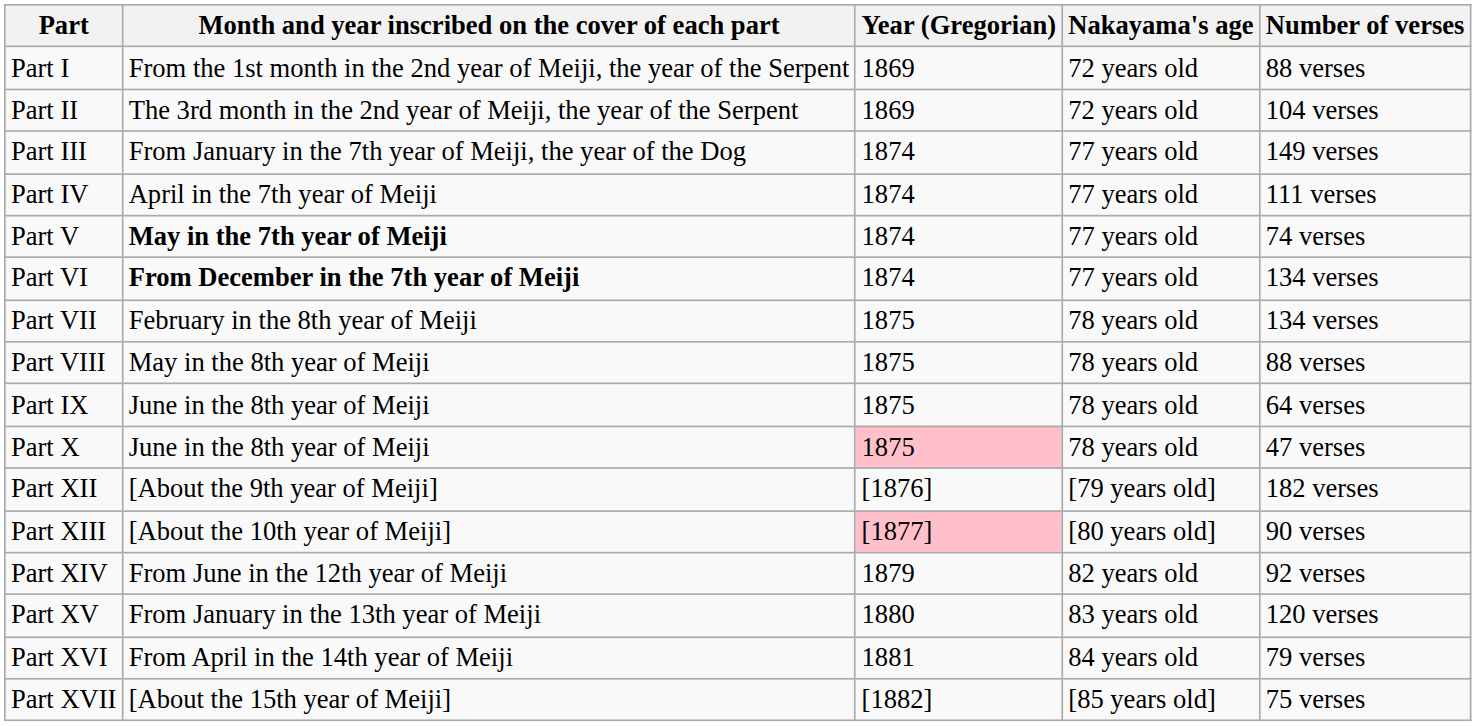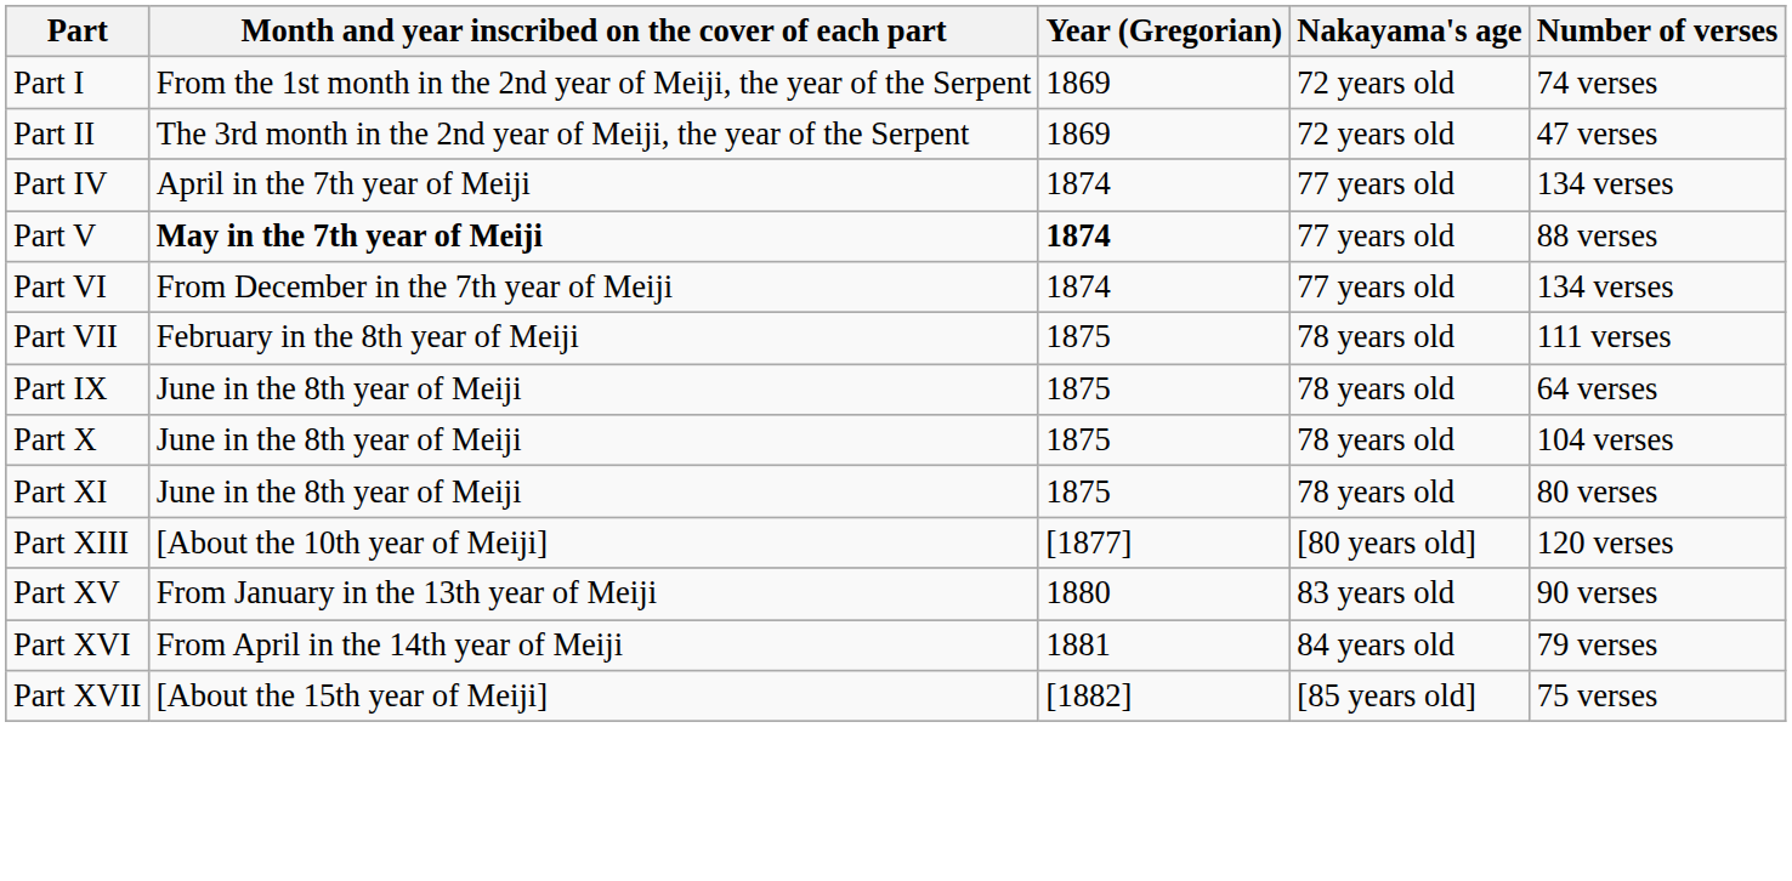 <table class="wikitable">
 <tr>
 <th>Part</th>
 <th>Month and year inscribed on the cover of each part</th>
 <th>Year (Gregorian)</th>
 <th>Nakayama's age</th>
 <th>Number of verses</th>
 </tr>
 <tr>
 <td>Part I</td>
 <td>From the 1st month in the 2nd year of Meiji, the year of the Serpent</td>
 <td>1869</td>
 <td>72 years old</td>
-<td>88 verses</td>
+<td>74 verses</td>
 </tr>
 <tr>
 <td>Part II</td>
 <td>The 3rd month in the 2nd year of Meiji, the year of the Serpent</td>
 <td>1869</td>
 <td>72 years old</td>
-<td>104 verses</td>
-</tr>
-<tr>
-<td>Part III</td>
-<td>From January in the 7th year of Meiji, the year of the Dog</td>
-<td>1874</td>
-<td>77 years old</td>
-<td>149 verses</td>
+<td>47 verses</td>
 </tr>
 <tr>
 <td>Part IV</td>
 <td>April in the 7th year of Meiji</td>
 <td>1874</td>
 <td>77 years old</td>
-<td>111 verses</td>
+<td>134 verses</td>
 </tr>
 <tr>
 <td>Part V</td>
 <td><strong>May in the 7th year of Meiji</strong></td>
-<td>1874</td>
+<td><strong>1874</strong></td>
 <td>77 years old</td>
-<td>74 verses</td>
+<td>88 verses</td>
 </tr>
 <tr>
 <td>Part VI</td>
-<td><strong>From December in the 7th year of Meiji</strong></td>
+<td>From December in the 7th year of Meiji</td>
 <td>1874</td>
 <td>77 years old</td>
 <td>134 verses</td>
 </tr>
 <tr>
 <td>Part VII</td>
 <td>February in the 8th year of Meiji</td>
 <td>1875</td>
 <td>78 years old</td>
-<td>134 verses</td>
-</tr>
-<tr>
-<td>Part VIII</td>
-<td>May in the 8th year of Meiji</td>
-<td>1875</td>
-<td>78 years old</td>
-<td>88 verses</td>
+<td>111 verses</td>
 </tr>
 <tr>
 <td>Part IX</td>
 <td>June in the 8th year of Meiji</td>
 <td>1875</td>
 <td>78 years old</td>
 <td>64 verses</td>
 </tr>
 <tr>
 <td>Part X</td>
 <td>June in the 8th year of Meiji</td>
-<td style="background: pink;">1875</td>
+<td>1875</td>
 <td>78 years old</td>
-<td>47 verses</td>
+<td>104 verses</td>
 </tr>
 <tr>
-<td>Part XII</td>
-<td>[About the 9th year of Meiji]</td>
-<td>[1876]</td>
-<td>[79 years old]</td>
-<td>182 verses</td>
+<td>Part XI</td>
+<td>June in the 8th year of Meiji</td>
+<td>1875</td>
+<td>78 years old</td>
+<td>80 verses</td>
 </tr>
 <tr>
 <td>Part XIII</td>
 <td>[About the 10th year of Meiji]</td>
-<td style="background: pink;">[1877]</td>
+<td>[1877]</td>
 <td>[80 years old]</td>
-<td>90 verses</td>
-</tr>
-<tr>
-<td>Part XIV</td>
-<td>From June in the 12th year of Meiji</td>
-<td>1879</td>
-<td>82 years old</td>
-<td>92 verses</td>
+<td>120 verses</td>
 </tr>
 <tr>
 <td>Part XV</td>
 <td>From January in the 13th year of Meiji</td>
 <td>1880</td>
 <td>83 years old</td>
-<td>120 verses</td>
+<td>90 verses</td>
 </tr>
 <tr>
 <td>Part XVI</td>
 <td>From April in the 14th year of Meiji</td>
 <td>1881</td>
 <td>84 years old</td>
 <td>79 verses</td>
 </tr>
 <tr>
 <td>Part XVII</td>
 <td>[About the 15th year of Meiji]</td>
 <td>[1882]</td>
 <td>[85 years old]</td>
 <td>75 verses</td>
 </tr>
 </table>
